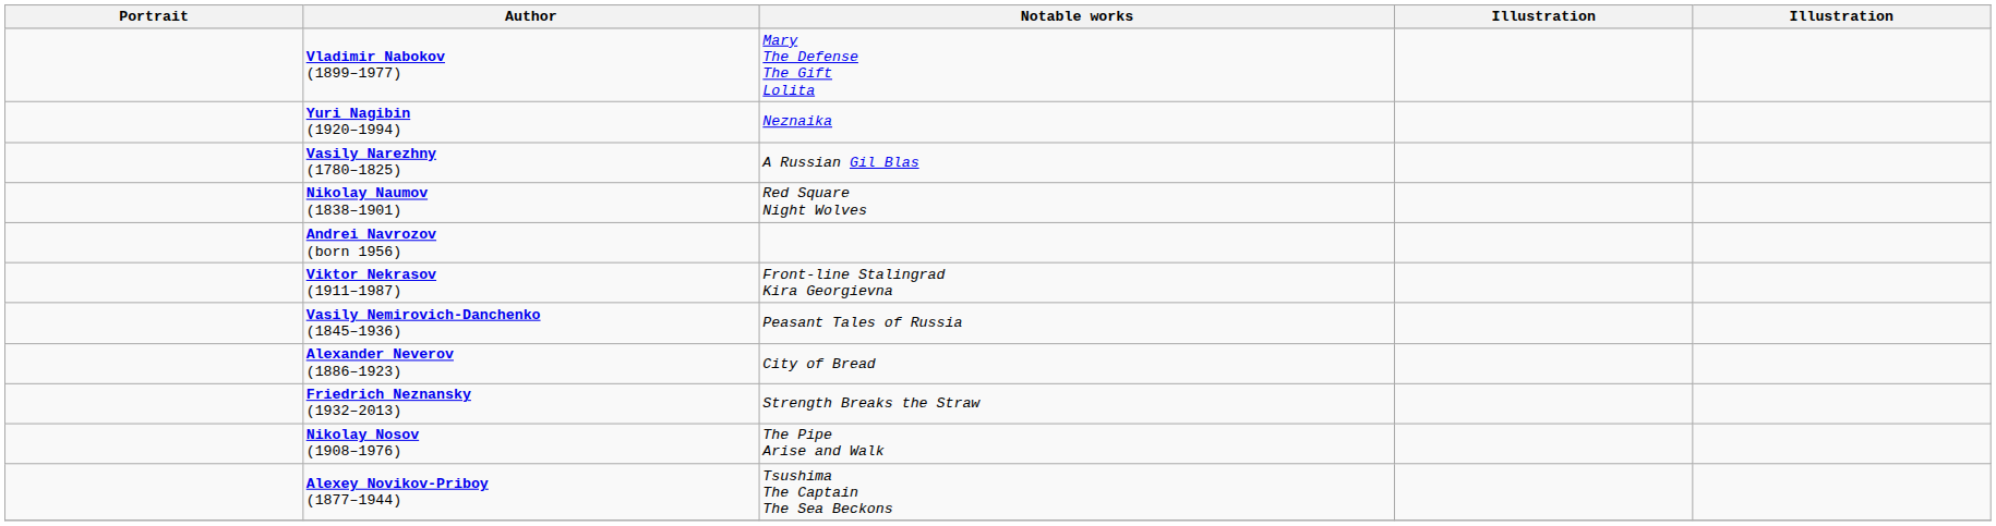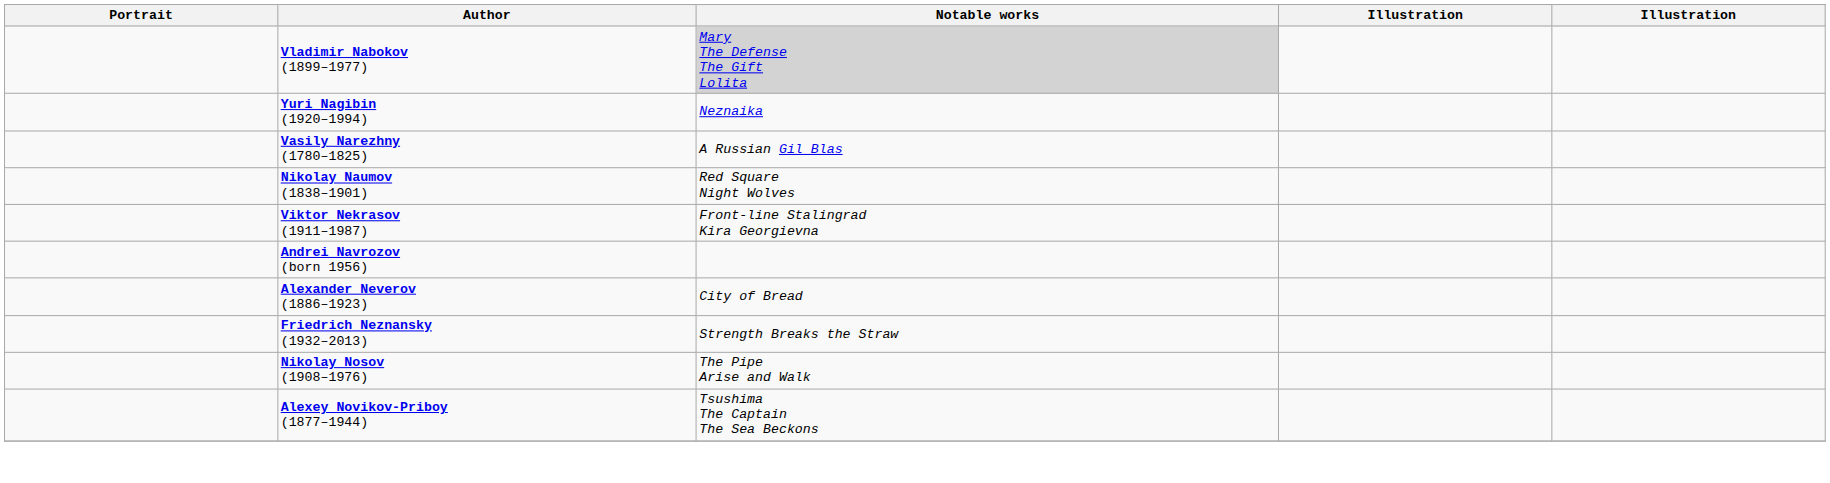 <table class="wikitable" style="width:90%;">
 <tr bgcolor="#cccccc">
 <th width=15%>Portrait</th>
 <th width=23%>Author</th>
 <th width=32%>Notable works</th>
 <th width=15%>Illustration</th>
 <th width=15%>Illustration</th>
 </tr>
 <tr>
 <td align=center></td>
 <td><strong><a href='#'>Vladimir Nabokov</a></strong><br>(1899–1977)</td>
-<td><em><a href='#'>Mary</a></em><br><em><a href='#'>The Defense</a></em><br><em><a href='#'>The Gift</a></em><br><em><a href='#'>Lolita</a></em></td>
+<td style="background: lightgrey;"><em><a href='#'>Mary</a></em><br><em><a href='#'>The Defense</a></em><br><em><a href='#'>The Gift</a></em><br><em><a href='#'>Lolita</a></em></td>
 <td align=center></td>
 <td align=center></td>
 </tr>
 <tr>
 <td align=center></td>
 <td><strong><a href='#'>Yuri Nagibin</a></strong><br>(1920–1994)</td>
 <td><em><a href='#'>Neznaika</a></em></td>
 <td align=center></td>
 <td align=center></td>
 </tr>
 <tr>
 <td align=center></td>
 <td><strong><a href='#'>Vasily Narezhny</a></strong><br>(1780–1825)</td>
 <td><em>A Russian <a href='#'>Gil Blas</a></em></td>
 <td align=center></td>
 <td align=center></td>
 </tr>
 <tr>
 <td align=center></td>
 <td><strong><a href='#'>Nikolay Naumov</a></strong><br>(1838–1901)</td>
 <td><em>Red Square</em><br><em>Night Wolves</em></td>
 <td align=center></td>
 <td align=center></td>
 </tr>
 <tr>
 <td align=center></td>
-<td><strong><a href='#'>Andrei Navrozov</a></strong><br>(born 1956)</td>
-<td></td>
-<td align=center></td>
-<td align=center></td>
-</tr>
-<tr>
-<td align=center></td>
 <td><strong><a href='#'>Viktor Nekrasov</a></strong><br>(1911–1987)</td>
 <td><em>Front-line Stalingrad</em><br><em>Kira Georgievna</em></td>
 <td align=center></td>
 <td align=center></td>
 </tr>
 <tr>
 <td align=center></td>
-<td><strong><a href='#'>Vasily Nemirovich-Danchenko</a></strong><br>(1845–1936)</td>
-<td><em>Peasant Tales of Russia</em></td>
+<td><strong><a href='#'>Andrei Navrozov</a></strong><br>(born 1956)</td>
+<td></td>
 <td align=center></td>
 <td align=center></td>
 </tr>
 <tr>
 <td align=center></td>
 <td><strong><a href='#'>Alexander Neverov</a></strong><br>(1886–1923)</td>
 <td><em>City of Bread</em></td>
 <td align=center></td>
 <td align=center></td>
 </tr>
 <tr>
 <td align=center></td>
 <td><strong><a href='#'>Friedrich Neznansky</a></strong><br>(1932–2013)</td>
 <td><em>Strength Breaks the Straw</em></td>
 <td align=center></td>
 <td align=center></td>
 </tr>
 <tr>
 <td align=center></td>
 <td><strong><a href='#'>Nikolay Nosov</a></strong><br>(1908–1976)</td>
 <td><em>The Pipe</em><br><em>Arise and Walk</em></td>
 <td align=center></td>
 <td align=center></td>
 </tr>
 <tr>
 <td align=center></td>
 <td><strong><a href='#'>Alexey Novikov-Priboy</a></strong><br>(1877–1944)</td>
 <td><em>Tsushima</em><br><em>The Captain</em><br><em>The Sea Beckons</em></td>
 <td align=center></td>
 <td align=center></td>
 </tr>
 <tr>
 </tr>
 </table>
